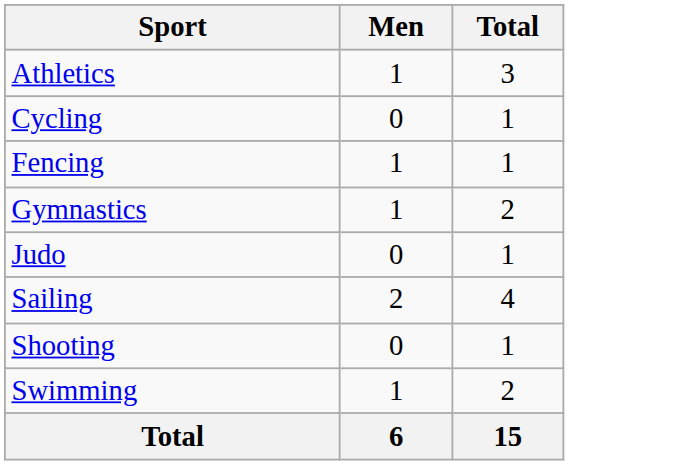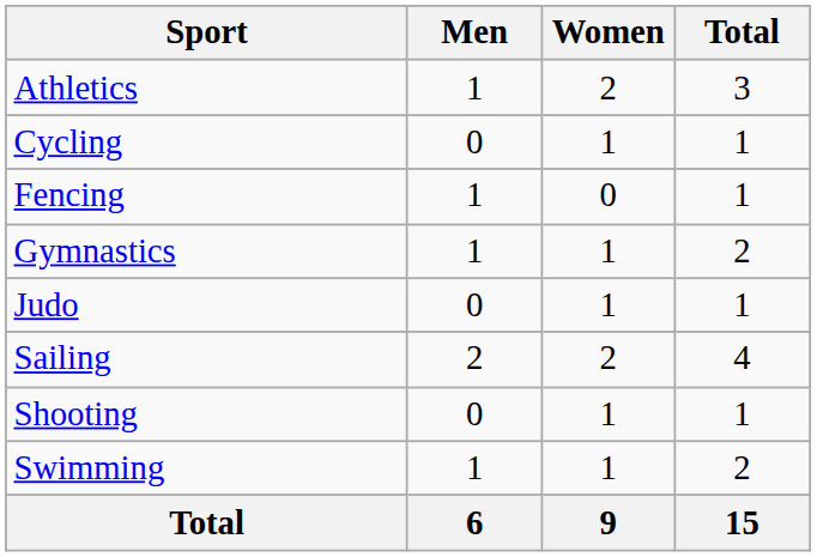 <table class="wikitable sortable" style="text-align:center;">
 <tr>
 <th width=180>Sport</th>
 <th width=55>Men</th>
+<th width=55>Women</th>
 <th width=55>Total</th>
 </tr>
 <tr>
 <td align=left><a href='#'>Athletics</a></td>
 <td>1</td>
+<td>2</td>
 <td>3</td>
 </tr>
 <tr>
 <td align=left><a href='#'>Cycling</a></td>
 <td>0</td>
 <td>1</td>
+<td>1</td>
 </tr>
 <tr>
 <td align=left><a href='#'>Fencing</a></td>
 <td>1</td>
+<td>0</td>
 <td>1</td>
 </tr>
 <tr>
 <td align=left><a href='#'>Gymnastics</a></td>
+<td>1</td>
 <td>1</td>
 <td>2</td>
 </tr>
 <tr>
 <td align=left><a href='#'>Judo</a></td>
 <td>0</td>
 <td>1</td>
+<td>1</td>
 </tr>
 <tr>
 <td align=left><a href='#'>Sailing</a></td>
+<td>2</td>
 <td>2</td>
 <td>4</td>
 </tr>
 <tr>
 <td align=left><a href='#'>Shooting</a></td>
 <td>0</td>
 <td>1</td>
+<td>1</td>
 </tr>
 <tr>
 <td align=left><a href='#'>Swimming</a></td>
+<td>1</td>
 <td>1</td>
 <td>2</td>
 </tr>
 <tr>
 <th>Total</th>
 <th>6</th>
+<th>9</th>
 <th>15</th>
 </tr>
 </table>
